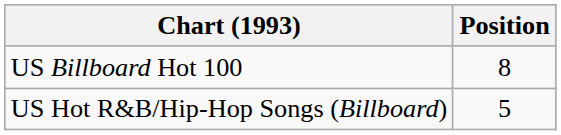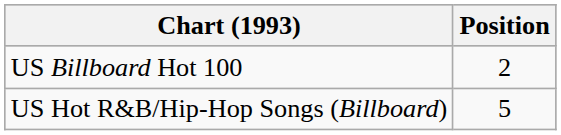 <table class="wikitable sortable">
 <tr>
 <th>Chart (1993)</th>
 <th>Position</th>
 </tr>
 <tr>
 <td>US <em>Billboard</em> Hot 100</td>
-<td style="text-align:center;">8</td>
+<td style="text-align:center;">2</td>
 </tr>
 <tr>
 <td>US Hot R&B/Hip-Hop Songs (<em>Billboard</em>)</td>
 <td style="text-align:center;">5</td>
 </tr>
 </table>
